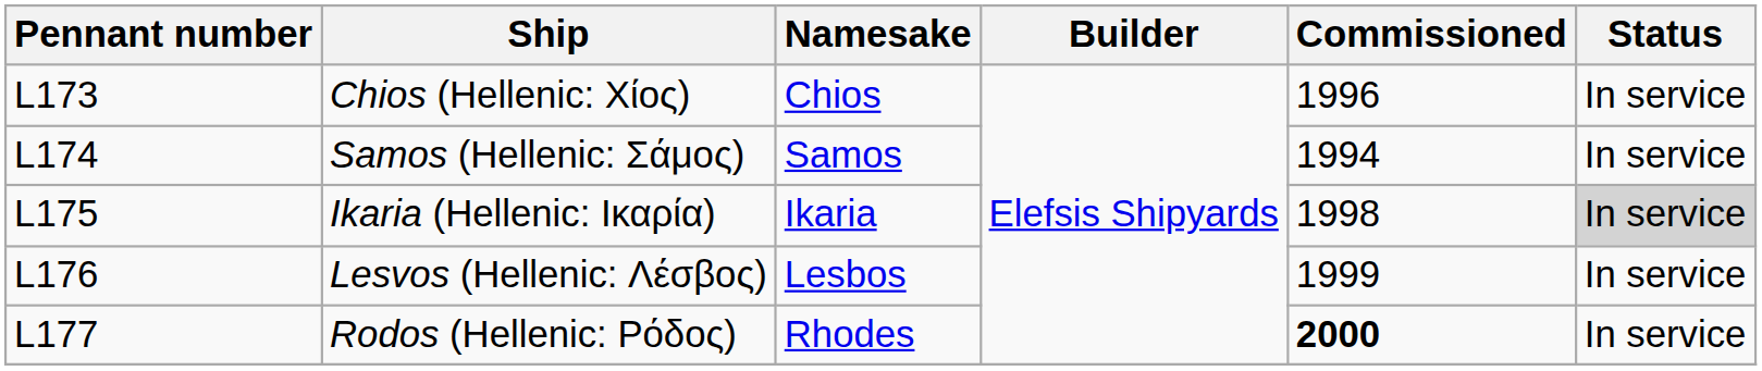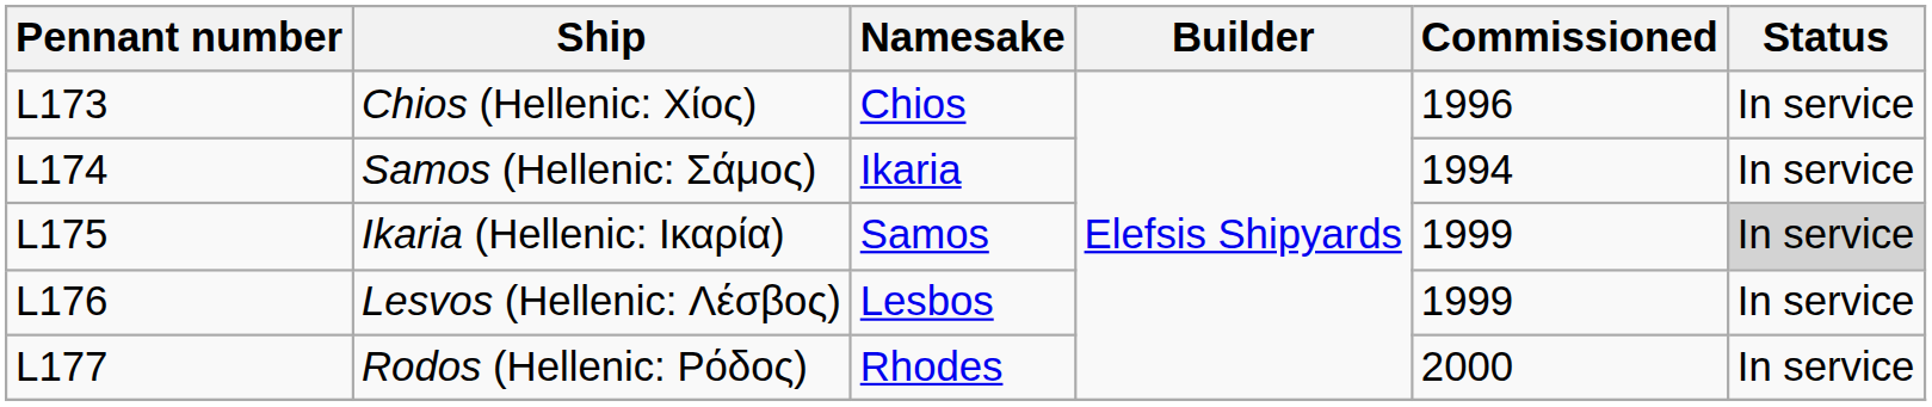 <table class="wikitable" border="1">
 <tr>
 <th>Pennant number</th>
 <th>Ship</th>
 <th>Namesake</th>
 <th>Builder</th>
 <th>Commissioned</th>
 <th>Status</th>
 </tr>
 <tr>
 <td>L173</td>
 <td><em>Chios</em> (Hellenic: Χίος)</td>
 <td><a href='#'>Chios</a></td>
 <td rowspan=5 align=center><a href='#'>Elefsis Shipyards</a></td>
 <td>1996</td>
 <td>In service</td>
 </tr>
 <tr>
 <td>L174</td>
 <td><em>Samos</em> (Hellenic: Σάμος)</td>
-<td><a href='#'>Samos</a></td>
+<td><a href='#'>Ikaria</a></td>
 <td>1994</td>
 <td>In service</td>
 </tr>
 <tr>
 <td>L175</td>
 <td><em>Ikaria</em> (Hellenic: Ικαρία)</td>
-<td><a href='#'>Ikaria</a></td>
-<td>1998</td>
+<td><a href='#'>Samos</a></td>
+<td>1999</td>
 <td style="background: lightgrey;">In service</td>
 </tr>
 <tr>
 <td>L176</td>
 <td><em>Lesvos</em> (Hellenic: Λέσβος)</td>
 <td><a href='#'>Lesbos</a></td>
 <td>1999</td>
 <td>In service</td>
 </tr>
 <tr>
 <td>L177</td>
 <td><em>Rodos</em> (Hellenic: Ρόδος)</td>
 <td><a href='#'>Rhodes</a></td>
-<td><strong>2000</strong></td>
+<td>2000</td>
 <td>In service</td>
 </tr>
 <tr>
 </tr>
 </table>
